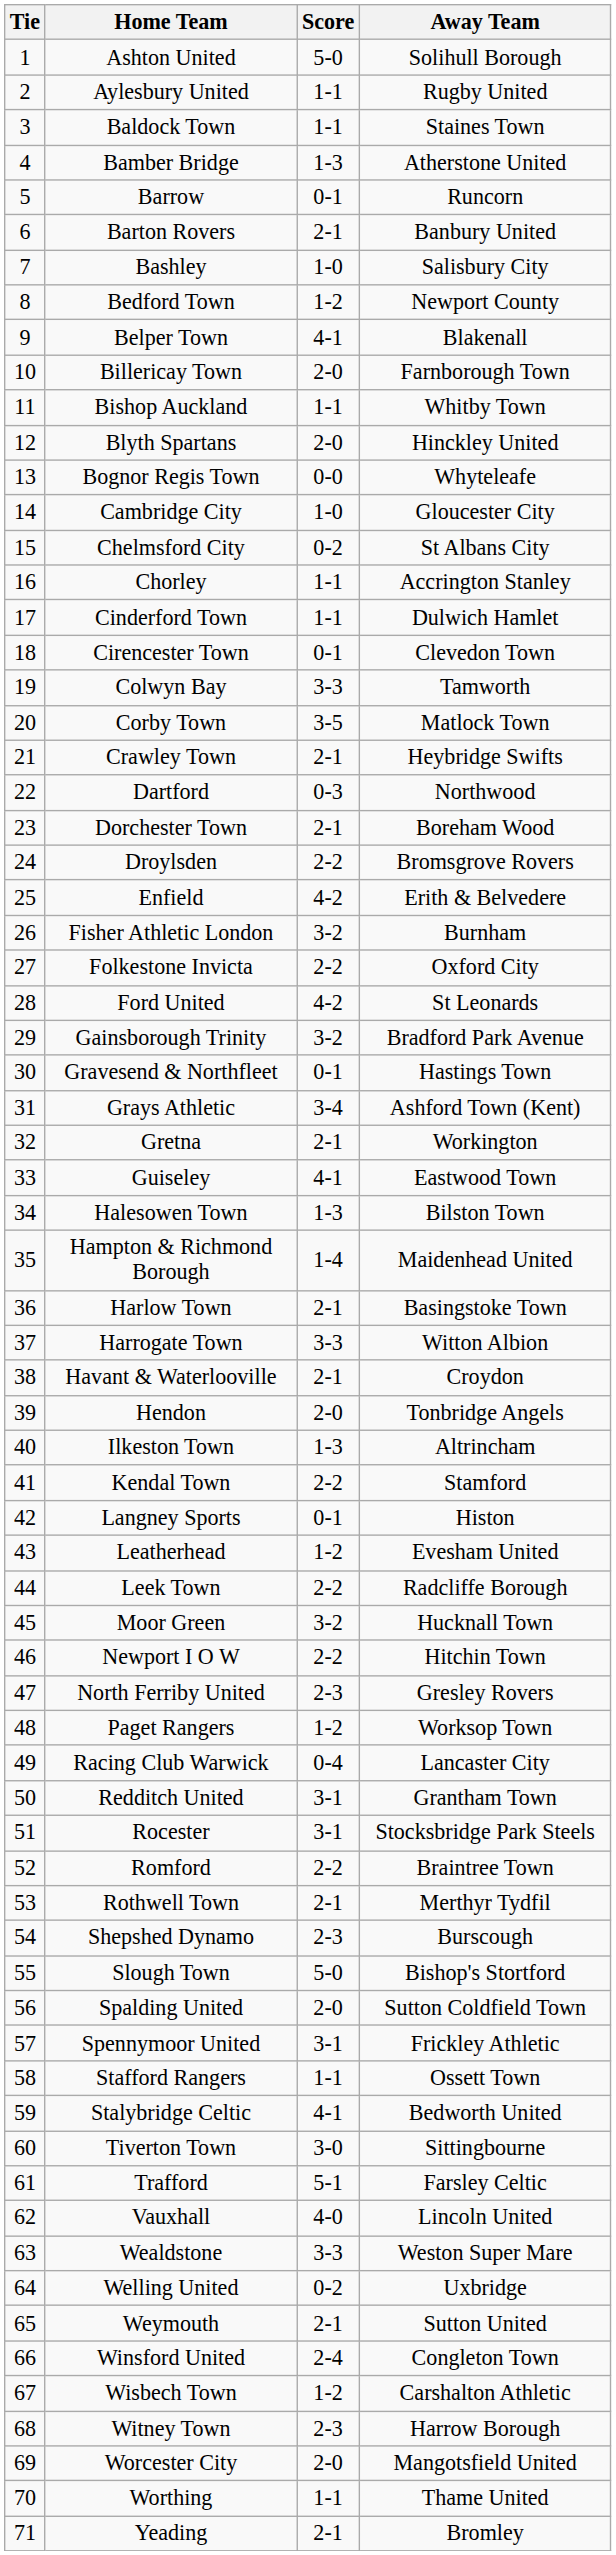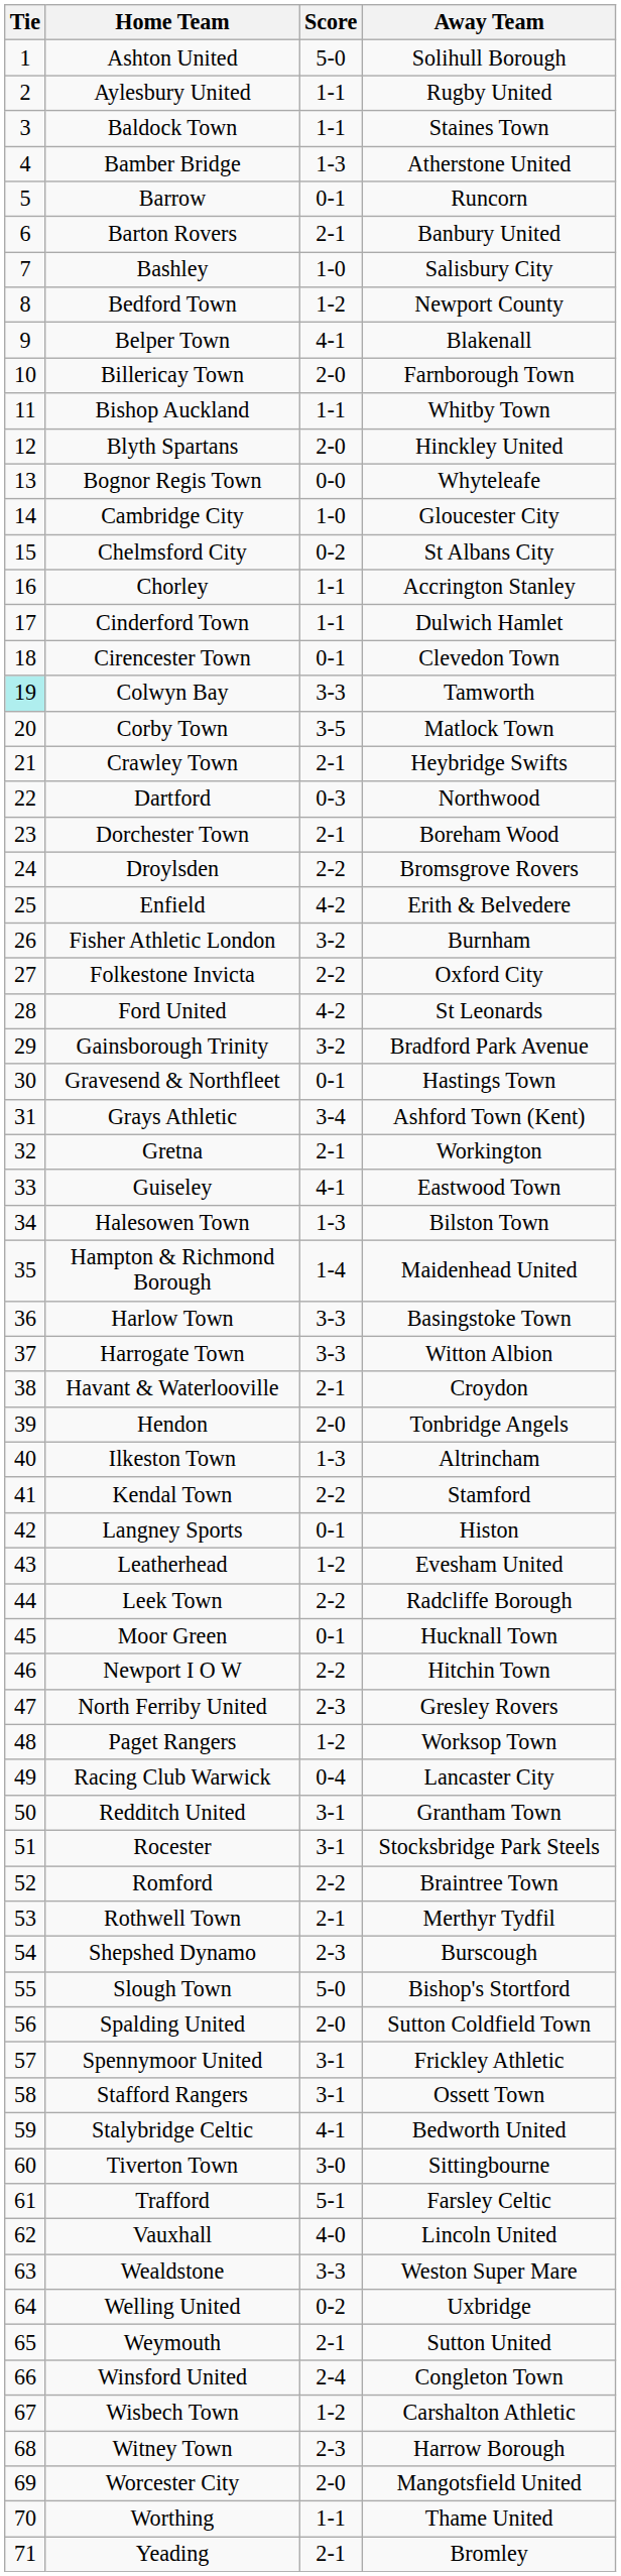 <table class="wikitable" style="text-align:center;">
 <tr>
 <th width=20>Tie</th>
 <th width=175>Home Team</th>
 <th width=20>Score</th>
 <th width=175>Away Team</th>
 </tr>
 <tr>
 <td>1</td>
 <td>Ashton United</td>
 <td>5-0</td>
 <td>Solihull Borough</td>
 </tr>
 <tr>
 <td>2</td>
 <td>Aylesbury United</td>
 <td>1-1</td>
 <td>Rugby United</td>
 </tr>
 <tr>
 <td>3</td>
 <td>Baldock Town</td>
 <td>1-1</td>
 <td>Staines Town</td>
 </tr>
 <tr>
 <td>4</td>
 <td>Bamber Bridge</td>
 <td>1-3</td>
 <td>Atherstone United</td>
 </tr>
 <tr>
 <td>5</td>
 <td>Barrow</td>
 <td>0-1</td>
 <td>Runcorn</td>
 </tr>
 <tr>
 <td>6</td>
 <td>Barton Rovers</td>
 <td>2-1</td>
 <td>Banbury United</td>
 </tr>
 <tr>
 <td>7</td>
 <td>Bashley</td>
 <td>1-0</td>
 <td>Salisbury City</td>
 </tr>
 <tr>
 <td>8</td>
 <td>Bedford Town</td>
 <td>1-2</td>
 <td>Newport County</td>
 </tr>
 <tr>
 <td>9</td>
 <td>Belper Town</td>
 <td>4-1</td>
 <td>Blakenall</td>
 </tr>
 <tr>
 <td>10</td>
 <td>Billericay Town</td>
 <td>2-0</td>
 <td>Farnborough Town</td>
 </tr>
 <tr>
 <td>11</td>
 <td>Bishop Auckland</td>
 <td>1-1</td>
 <td>Whitby Town</td>
 </tr>
 <tr>
 <td>12</td>
 <td>Blyth Spartans</td>
 <td>2-0</td>
 <td>Hinckley United</td>
 </tr>
 <tr>
 <td>13</td>
 <td>Bognor Regis Town</td>
 <td>0-0</td>
 <td>Whyteleafe</td>
 </tr>
 <tr>
 <td>14</td>
 <td>Cambridge City</td>
 <td>1-0</td>
 <td>Gloucester City</td>
 </tr>
 <tr>
 <td>15</td>
 <td>Chelmsford City</td>
 <td>0-2</td>
 <td>St Albans City</td>
 </tr>
 <tr>
 <td>16</td>
 <td>Chorley</td>
 <td>1-1</td>
 <td>Accrington Stanley</td>
 </tr>
 <tr>
 <td>17</td>
 <td>Cinderford Town</td>
 <td>1-1</td>
 <td>Dulwich Hamlet</td>
 </tr>
 <tr>
 <td>18</td>
 <td>Cirencester Town</td>
 <td>0-1</td>
 <td>Clevedon Town</td>
 </tr>
 <tr>
-<td>19</td>
+<td style="background: paleturquoise;">19</td>
 <td>Colwyn Bay</td>
 <td>3-3</td>
 <td>Tamworth</td>
 </tr>
 <tr>
 <td>20</td>
 <td>Corby Town</td>
 <td>3-5</td>
 <td>Matlock Town</td>
 </tr>
 <tr>
 <td>21</td>
 <td>Crawley Town</td>
 <td>2-1</td>
 <td>Heybridge Swifts</td>
 </tr>
 <tr>
 <td>22</td>
 <td>Dartford</td>
 <td>0-3</td>
 <td>Northwood</td>
 </tr>
 <tr>
 <td>23</td>
 <td>Dorchester Town</td>
 <td>2-1</td>
 <td>Boreham Wood</td>
 </tr>
 <tr>
 <td>24</td>
 <td>Droylsden</td>
 <td>2-2</td>
 <td>Bromsgrove Rovers</td>
 </tr>
 <tr>
 <td>25</td>
 <td>Enfield</td>
 <td>4-2</td>
 <td>Erith & Belvedere</td>
 </tr>
 <tr>
 <td>26</td>
 <td>Fisher Athletic London</td>
 <td>3-2</td>
 <td>Burnham</td>
 </tr>
 <tr>
 <td>27</td>
 <td>Folkestone Invicta</td>
 <td>2-2</td>
 <td>Oxford City</td>
 </tr>
 <tr>
 <td>28</td>
 <td>Ford United</td>
 <td>4-2</td>
 <td>St Leonards</td>
 </tr>
 <tr>
 <td>29</td>
 <td>Gainsborough Trinity</td>
 <td>3-2</td>
 <td>Bradford Park Avenue</td>
 </tr>
 <tr>
 <td>30</td>
 <td>Gravesend & Northfleet</td>
 <td>0-1</td>
 <td>Hastings Town</td>
 </tr>
 <tr>
 <td>31</td>
 <td>Grays Athletic</td>
 <td>3-4</td>
 <td>Ashford Town (Kent)</td>
 </tr>
 <tr>
 <td>32</td>
 <td>Gretna</td>
 <td>2-1</td>
 <td>Workington</td>
 </tr>
 <tr>
 <td>33</td>
 <td>Guiseley</td>
 <td>4-1</td>
 <td>Eastwood Town</td>
 </tr>
 <tr>
 <td>34</td>
 <td>Halesowen Town</td>
 <td>1-3</td>
 <td>Bilston Town</td>
 </tr>
 <tr>
 <td>35</td>
 <td>Hampton & Richmond Borough</td>
 <td>1-4</td>
 <td>Maidenhead United</td>
 </tr>
 <tr>
 <td>36</td>
 <td>Harlow Town</td>
-<td>2-1</td>
+<td>3-3</td>
 <td>Basingstoke Town</td>
 </tr>
 <tr>
 <td>37</td>
 <td>Harrogate Town</td>
 <td>3-3</td>
 <td>Witton Albion</td>
 </tr>
 <tr>
 <td>38</td>
 <td>Havant & Waterlooville</td>
 <td>2-1</td>
 <td>Croydon</td>
 </tr>
 <tr>
 <td>39</td>
 <td>Hendon</td>
 <td>2-0</td>
 <td>Tonbridge Angels</td>
 </tr>
 <tr>
 <td>40</td>
 <td>Ilkeston Town</td>
 <td>1-3</td>
 <td>Altrincham</td>
 </tr>
 <tr>
 <td>41</td>
 <td>Kendal Town</td>
 <td>2-2</td>
 <td>Stamford</td>
 </tr>
 <tr>
 <td>42</td>
 <td>Langney Sports</td>
 <td>0-1</td>
 <td>Histon</td>
 </tr>
 <tr>
 <td>43</td>
 <td>Leatherhead</td>
 <td>1-2</td>
 <td>Evesham United</td>
 </tr>
 <tr>
 <td>44</td>
 <td>Leek Town</td>
 <td>2-2</td>
 <td>Radcliffe Borough</td>
 </tr>
 <tr>
 <td>45</td>
 <td>Moor Green</td>
-<td>3-2</td>
+<td>0-1</td>
 <td>Hucknall Town</td>
 </tr>
 <tr>
 <td>46</td>
 <td>Newport I O W</td>
 <td>2-2</td>
 <td>Hitchin Town</td>
 </tr>
 <tr>
 <td>47</td>
 <td>North Ferriby United</td>
 <td>2-3</td>
 <td>Gresley Rovers</td>
 </tr>
 <tr>
 <td>48</td>
 <td>Paget Rangers</td>
 <td>1-2</td>
 <td>Worksop Town</td>
 </tr>
 <tr>
 <td>49</td>
 <td>Racing Club Warwick</td>
 <td>0-4</td>
 <td>Lancaster City</td>
 </tr>
 <tr>
 <td>50</td>
 <td>Redditch United</td>
 <td>3-1</td>
 <td>Grantham Town</td>
 </tr>
 <tr>
 <td>51</td>
 <td>Rocester</td>
 <td>3-1</td>
 <td>Stocksbridge Park Steels</td>
 </tr>
 <tr>
 <td>52</td>
 <td>Romford</td>
 <td>2-2</td>
 <td>Braintree Town</td>
 </tr>
 <tr>
 <td>53</td>
 <td>Rothwell Town</td>
 <td>2-1</td>
 <td>Merthyr Tydfil</td>
 </tr>
 <tr>
 <td>54</td>
 <td>Shepshed Dynamo</td>
 <td>2-3</td>
 <td>Burscough</td>
 </tr>
 <tr>
 <td>55</td>
 <td>Slough Town</td>
 <td>5-0</td>
 <td>Bishop's Stortford</td>
 </tr>
 <tr>
 <td>56</td>
 <td>Spalding United</td>
 <td>2-0</td>
 <td>Sutton Coldfield Town</td>
 </tr>
 <tr>
 <td>57</td>
 <td>Spennymoor United</td>
 <td>3-1</td>
 <td>Frickley Athletic</td>
 </tr>
 <tr>
 <td>58</td>
 <td>Stafford Rangers</td>
-<td>1-1</td>
+<td>3-1</td>
 <td>Ossett Town</td>
 </tr>
 <tr>
 <td>59</td>
 <td>Stalybridge Celtic</td>
 <td>4-1</td>
 <td>Bedworth United</td>
 </tr>
 <tr>
 <td>60</td>
 <td>Tiverton Town</td>
 <td>3-0</td>
 <td>Sittingbourne</td>
 </tr>
 <tr>
 <td>61</td>
 <td>Trafford</td>
 <td>5-1</td>
 <td>Farsley Celtic</td>
 </tr>
 <tr>
 <td>62</td>
 <td>Vauxhall</td>
 <td>4-0</td>
 <td>Lincoln United</td>
 </tr>
 <tr>
 <td>63</td>
 <td>Wealdstone</td>
 <td>3-3</td>
 <td>Weston Super Mare</td>
 </tr>
 <tr>
 <td>64</td>
 <td>Welling United</td>
 <td>0-2</td>
 <td>Uxbridge</td>
 </tr>
 <tr>
 <td>65</td>
 <td>Weymouth</td>
 <td>2-1</td>
 <td>Sutton United</td>
 </tr>
 <tr>
 <td>66</td>
 <td>Winsford United</td>
 <td>2-4</td>
 <td>Congleton Town</td>
 </tr>
 <tr>
 <td>67</td>
 <td>Wisbech Town</td>
 <td>1-2</td>
 <td>Carshalton Athletic</td>
 </tr>
 <tr>
 <td>68</td>
 <td>Witney Town</td>
 <td>2-3</td>
 <td>Harrow Borough</td>
 </tr>
 <tr>
 <td>69</td>
 <td>Worcester City</td>
 <td>2-0</td>
 <td>Mangotsfield United</td>
 </tr>
 <tr>
 <td>70</td>
 <td>Worthing</td>
 <td>1-1</td>
 <td>Thame United</td>
 </tr>
 <tr>
 <td>71</td>
 <td>Yeading</td>
 <td>2-1</td>
 <td>Bromley</td>
 </tr>
 </table>
